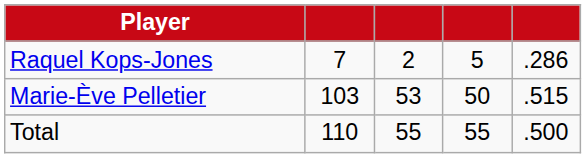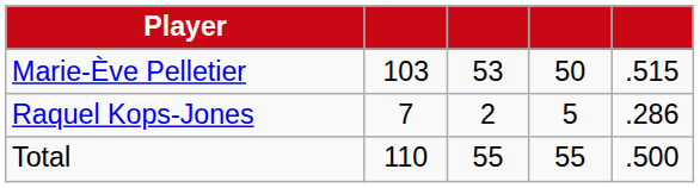 <table class="wikitable" style="text-align:center">
 <tr>
 <th style="background:#C80815; color:white" width="200px">Player</th>
 <th style="background:#C80815; color:white" width="40px"></th>
 <th style="background:#C80815; color:white" width="40px"></th>
 <th style="background:#C80815; color:white" width="40px"></th>
 <th style="background:#C80815; color:white" width="40px"></th>
 </tr>
 <tr>
+<td style="text-align:left"><a href='#'>Marie-Ève Pelletier</a></td>
+<td>103</td>
+<td>53</td>
+<td>50</td>
+<td>.515</td>
+</tr>
+<tr>
 <td style="text-align:left"><a href='#'>Raquel Kops-Jones</a></td>
 <td>7</td>
 <td>2</td>
 <td>5</td>
 <td>.286</td>
-</tr>
-<tr>
-<td style="text-align:left"><a href='#'>Marie-Ève Pelletier</a></td>
-<td>103</td>
-<td>53</td>
-<td>50</td>
-<td>.515</td>
 </tr>
 <tr>
 <td style="text-align:left">Total</td>
 <td>110</td>
 <td>55</td>
 <td>55</td>
 <td>.500</td>
 </tr>
 </table>
